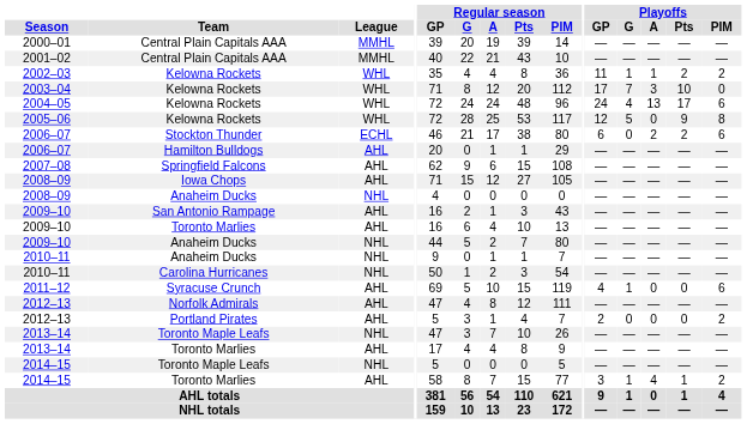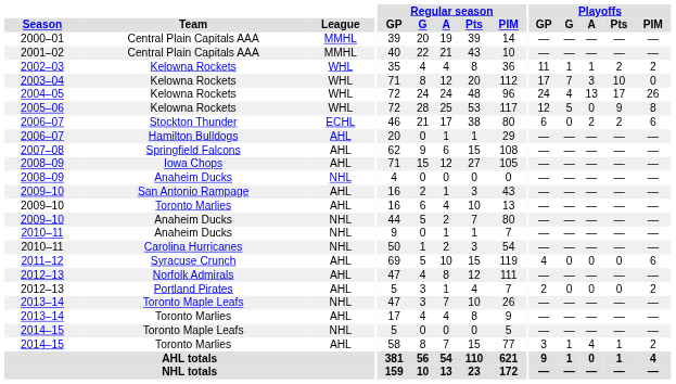 <table border="0" cellpadding="1" cellspacing="0" style="text-align:center; width:60em">
 <tr bgcolor="#e0e0e0">
 <th colspan="3" bgcolor="#ffffff"></th>
 <th rowspan="99" bgcolor="#ffffff"></th>
 <th colspan="5"><a href='#'>Regular season</a></th>
 <th rowspan="99" bgcolor="#ffffff"></th>
 <th colspan="5"><a href='#'>Playoffs</a></th>
 </tr>
 <tr bgcolor="#e0e0e0">
 <th><a href='#'>Season</a></th>
 <th>Team</th>
 <th>League</th>
 <th>GP</th>
 <th><a href='#'>G</a></th>
 <th><a href='#'>A</a></th>
 <th><a href='#'>Pts</a></th>
 <th><a href='#'>PIM</a></th>
 <th>GP</th>
 <th>G</th>
 <th>A</th>
 <th>Pts</th>
 <th>PIM</th>
 </tr>
 <tr>
 <td>2000–01</td>
 <td>Central Plain Capitals AAA</td>
 <td><a href='#'>MMHL</a></td>
 <td>39</td>
 <td>20</td>
 <td>19</td>
 <td>39</td>
 <td>14</td>
 <td>—</td>
 <td>—</td>
 <td>—</td>
 <td>—</td>
 <td>—</td>
 </tr>
 <tr bgcolor="#f0f0f0">
 <td>2001–02</td>
 <td>Central Plain Capitals AAA</td>
 <td>MMHL</td>
 <td>40</td>
 <td>22</td>
 <td>21</td>
 <td>43</td>
 <td>10</td>
 <td>—</td>
 <td>—</td>
 <td>—</td>
 <td>—</td>
 <td>—</td>
 </tr>
 <tr>
 <td><a href='#'>2002–03</a></td>
 <td><a href='#'>Kelowna Rockets</a></td>
 <td><a href='#'>WHL</a></td>
 <td>35</td>
 <td>4</td>
 <td>4</td>
 <td>8</td>
 <td>36</td>
 <td>11</td>
 <td>1</td>
 <td>1</td>
 <td>2</td>
 <td>2</td>
 </tr>
 <tr bgcolor="#f0f0f0">
 <td><a href='#'>2003–04</a></td>
 <td>Kelowna Rockets</td>
 <td>WHL</td>
 <td>71</td>
 <td>8</td>
 <td>12</td>
 <td>20</td>
 <td>112</td>
 <td>17</td>
 <td>7</td>
 <td>3</td>
 <td>10</td>
 <td>0</td>
 </tr>
 <tr>
 <td><a href='#'>2004–05</a></td>
 <td>Kelowna Rockets</td>
 <td>WHL</td>
 <td>72</td>
 <td>24</td>
 <td>24</td>
 <td>48</td>
 <td>96</td>
 <td>24</td>
 <td>4</td>
 <td>13</td>
 <td>17</td>
-<td>6</td>
+<td>26</td>
 </tr>
 <tr bgcolor="#f0f0f0">
 <td><a href='#'>2005–06</a></td>
 <td>Kelowna Rockets</td>
 <td>WHL</td>
 <td>72</td>
 <td>28</td>
 <td>25</td>
 <td>53</td>
 <td>117</td>
 <td>12</td>
 <td>5</td>
 <td>0</td>
 <td>9</td>
 <td>8</td>
 </tr>
 <tr>
 <td><a href='#'>2006–07</a></td>
 <td><a href='#'>Stockton Thunder</a></td>
 <td><a href='#'>ECHL</a></td>
 <td>46</td>
 <td>21</td>
 <td>17</td>
 <td>38</td>
 <td>80</td>
 <td>6</td>
 <td>0</td>
 <td>2</td>
 <td>2</td>
 <td>6</td>
 </tr>
 <tr bgcolor="#f0f0f0">
 <td><a href='#'>2006–07</a></td>
 <td><a href='#'>Hamilton Bulldogs</a></td>
 <td><a href='#'>AHL</a></td>
 <td>20</td>
 <td>0</td>
 <td>1</td>
 <td>1</td>
 <td>29</td>
 <td>—</td>
 <td>—</td>
 <td>—</td>
 <td>—</td>
 <td>—</td>
 </tr>
 <tr>
 <td><a href='#'>2007–08</a></td>
 <td><a href='#'>Springfield Falcons</a></td>
 <td>AHL</td>
 <td>62</td>
 <td>9</td>
 <td>6</td>
 <td>15</td>
 <td>108</td>
 <td>—</td>
 <td>—</td>
 <td>—</td>
 <td>—</td>
 <td>—</td>
 </tr>
 <tr bgcolor="#f0f0f0">
 <td><a href='#'>2008–09</a></td>
 <td><a href='#'>Iowa Chops</a></td>
 <td>AHL</td>
 <td>71</td>
 <td>15</td>
 <td>12</td>
 <td>27</td>
 <td>105</td>
 <td>—</td>
 <td>—</td>
 <td>—</td>
 <td>—</td>
 <td>—</td>
 </tr>
 <tr>
 <td><a href='#'>2008–09</a></td>
 <td><a href='#'>Anaheim Ducks</a></td>
 <td><a href='#'>NHL</a></td>
 <td>4</td>
 <td>0</td>
 <td>0</td>
 <td>0</td>
 <td>0</td>
 <td>—</td>
 <td>—</td>
 <td>—</td>
 <td>—</td>
 <td>—</td>
 </tr>
 <tr bgcolor="#f0f0f0">
 <td><a href='#'>2009–10</a></td>
 <td><a href='#'>San Antonio Rampage</a></td>
 <td>AHL</td>
 <td>16</td>
 <td>2</td>
 <td>1</td>
 <td>3</td>
 <td>43</td>
 <td>—</td>
 <td>—</td>
 <td>—</td>
 <td>—</td>
 <td>—</td>
 </tr>
 <tr>
 <td>2009–10</td>
 <td><a href='#'>Toronto Marlies</a></td>
 <td>AHL</td>
 <td>16</td>
 <td>6</td>
 <td>4</td>
 <td>10</td>
 <td>13</td>
 <td>—</td>
 <td>—</td>
 <td>—</td>
 <td>—</td>
 <td>—</td>
 </tr>
 <tr bgcolor="#f0f0f0">
 <td><a href='#'>2009–10</a></td>
 <td>Anaheim Ducks</td>
 <td>NHL</td>
 <td>44</td>
 <td>5</td>
 <td>2</td>
 <td>7</td>
 <td>80</td>
 <td>—</td>
 <td>—</td>
 <td>—</td>
 <td>—</td>
 <td>—</td>
 </tr>
 <tr>
 <td><a href='#'>2010–11</a></td>
 <td>Anaheim Ducks</td>
 <td>NHL</td>
 <td>9</td>
 <td>0</td>
 <td>1</td>
 <td>1</td>
 <td>7</td>
 <td>—</td>
 <td>—</td>
 <td>—</td>
 <td>—</td>
 <td>—</td>
 </tr>
 <tr bgcolor="#f0f0f0">
 <td>2010–11</td>
 <td><a href='#'>Carolina Hurricanes</a></td>
 <td>NHL</td>
 <td>50</td>
 <td>1</td>
 <td>2</td>
 <td>3</td>
 <td>54</td>
 <td>—</td>
 <td>—</td>
 <td>—</td>
 <td>—</td>
 <td>—</td>
 </tr>
 <tr>
 <td><a href='#'>2011–12</a></td>
 <td><a href='#'>Syracuse Crunch</a></td>
 <td>AHL</td>
 <td>69</td>
 <td>5</td>
 <td>10</td>
 <td>15</td>
 <td>119</td>
 <td>4</td>
-<td>1</td>
+<td>0</td>
 <td>0</td>
 <td>0</td>
 <td>6</td>
 </tr>
 <tr bgcolor="#f0f0f0">
 <td><a href='#'>2012–13</a></td>
 <td><a href='#'>Norfolk Admirals</a></td>
 <td>AHL</td>
 <td>47</td>
 <td>4</td>
 <td>8</td>
 <td>12</td>
 <td>111</td>
 <td>—</td>
 <td>—</td>
 <td>—</td>
 <td>—</td>
 <td>—</td>
 </tr>
 <tr>
 <td>2012–13</td>
 <td><a href='#'>Portland Pirates</a></td>
 <td>AHL</td>
 <td>5</td>
 <td>3</td>
 <td>1</td>
 <td>4</td>
 <td>7</td>
 <td>2</td>
 <td>0</td>
 <td>0</td>
 <td>0</td>
 <td>2</td>
 </tr>
 <tr bgcolor="#f0f0f0">
 <td><a href='#'>2013–14</a></td>
 <td><a href='#'>Toronto Maple Leafs</a></td>
 <td>NHL</td>
 <td>47</td>
 <td>3</td>
 <td>7</td>
 <td>10</td>
 <td>26</td>
 <td>—</td>
 <td>—</td>
 <td>—</td>
 <td>—</td>
 <td>—</td>
 </tr>
 <tr>
 <td><a href='#'>2013–14</a></td>
 <td>Toronto Marlies</td>
 <td>AHL</td>
 <td>17</td>
 <td>4</td>
 <td>4</td>
 <td>8</td>
 <td>9</td>
 <td>—</td>
 <td>—</td>
 <td>—</td>
 <td>—</td>
 <td>—</td>
 </tr>
 <tr bgcolor="#f0f0f0">
 <td><a href='#'>2014–15</a></td>
 <td>Toronto Maple Leafs</td>
 <td>NHL</td>
 <td>5</td>
 <td>0</td>
 <td>0</td>
 <td>0</td>
 <td>5</td>
 <td>—</td>
 <td>—</td>
 <td>—</td>
 <td>—</td>
 <td>—</td>
 </tr>
 <tr>
 <td><a href='#'>2014–15</a></td>
 <td>Toronto Marlies</td>
 <td>AHL</td>
 <td>58</td>
 <td>8</td>
 <td>7</td>
 <td>15</td>
 <td>77</td>
 <td>3</td>
 <td>1</td>
 <td>4</td>
 <td>1</td>
 <td>2</td>
 </tr>
 <tr bgcolor="#e0e0e0">
 <th colspan="3">AHL totals</th>
 <th>381</th>
 <th>56</th>
 <th>54</th>
 <th>110</th>
 <th>621</th>
 <th>9</th>
 <th>1</th>
 <th>0</th>
 <th>1</th>
 <th>4</th>
 </tr>
 <tr bgcolor="#e0e0e0">
 <th colspan="3">NHL totals</th>
 <th>159</th>
 <th>10</th>
 <th>13</th>
 <th>23</th>
 <th>172</th>
 <th>—</th>
 <th>—</th>
 <th>—</th>
 <th>—</th>
 <th>—</th>
 </tr>
 </table>
